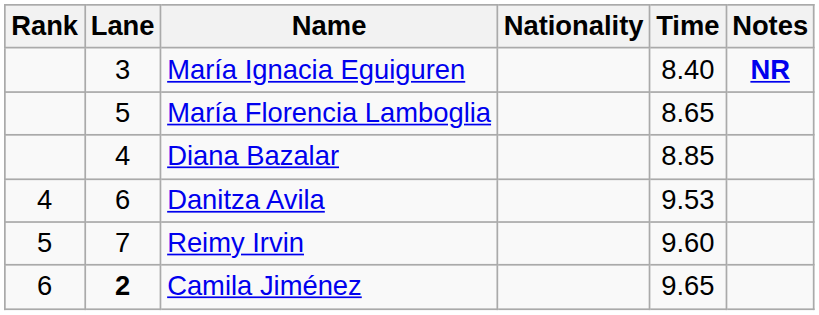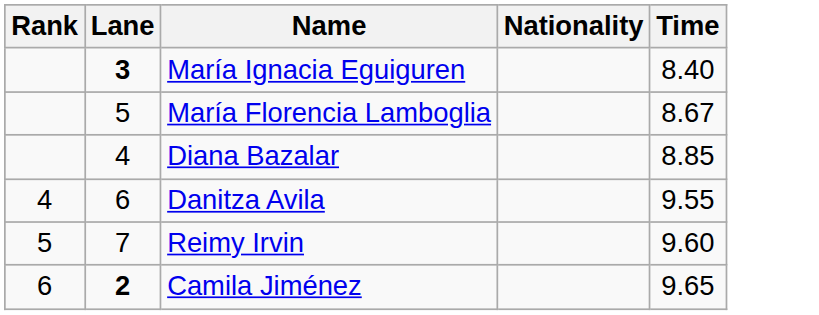 <table class="wikitable sortable" style="text-align:center">
 <tr>
 <th>Rank</th>
 <th>Lane</th>
 <th>Name</th>
 <th>Nationality</th>
 <th>Time</th>
-<th>Notes</th>
 </tr>
 <tr>
 <td></td>
-<td>3</td>
+<td><strong>3</strong></td>
 <td align=left><a href='#'>María Ignacia Eguiguren</a></td>
 <td align=left></td>
 <td>8.40</td>
-<td><strong><a href='#'>NR</a></strong></td>
 </tr>
 <tr>
 <td></td>
 <td>5</td>
 <td align=left><a href='#'>María Florencia Lamboglia</a></td>
 <td align=left></td>
-<td>8.65</td>
-<td></td>
+<td>8.67</td>
 </tr>
 <tr>
 <td></td>
 <td>4</td>
 <td align=left><a href='#'>Diana Bazalar</a></td>
 <td align=left></td>
 <td>8.85</td>
-<td></td>
 </tr>
 <tr>
 <td>4</td>
 <td>6</td>
 <td align=left><a href='#'>Danitza Avila</a></td>
 <td align=left></td>
-<td>9.53</td>
-<td></td>
+<td>9.55</td>
 </tr>
 <tr>
 <td>5</td>
 <td>7</td>
 <td align=left><a href='#'>Reimy Irvin</a></td>
 <td align=left></td>
 <td>9.60</td>
-<td></td>
 </tr>
 <tr>
 <td>6</td>
 <td><strong>2</strong></td>
 <td align=left><a href='#'>Camila Jiménez</a></td>
 <td align=left></td>
 <td>9.65</td>
-<td></td>
 </tr>
 </table>
